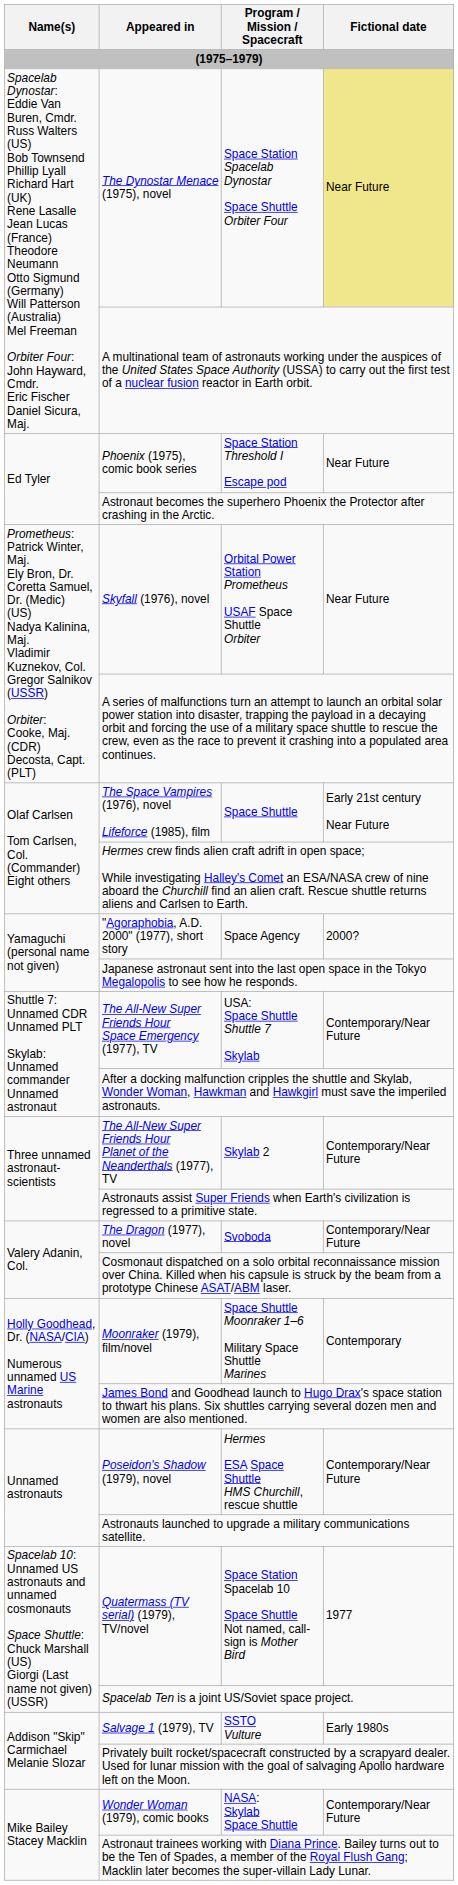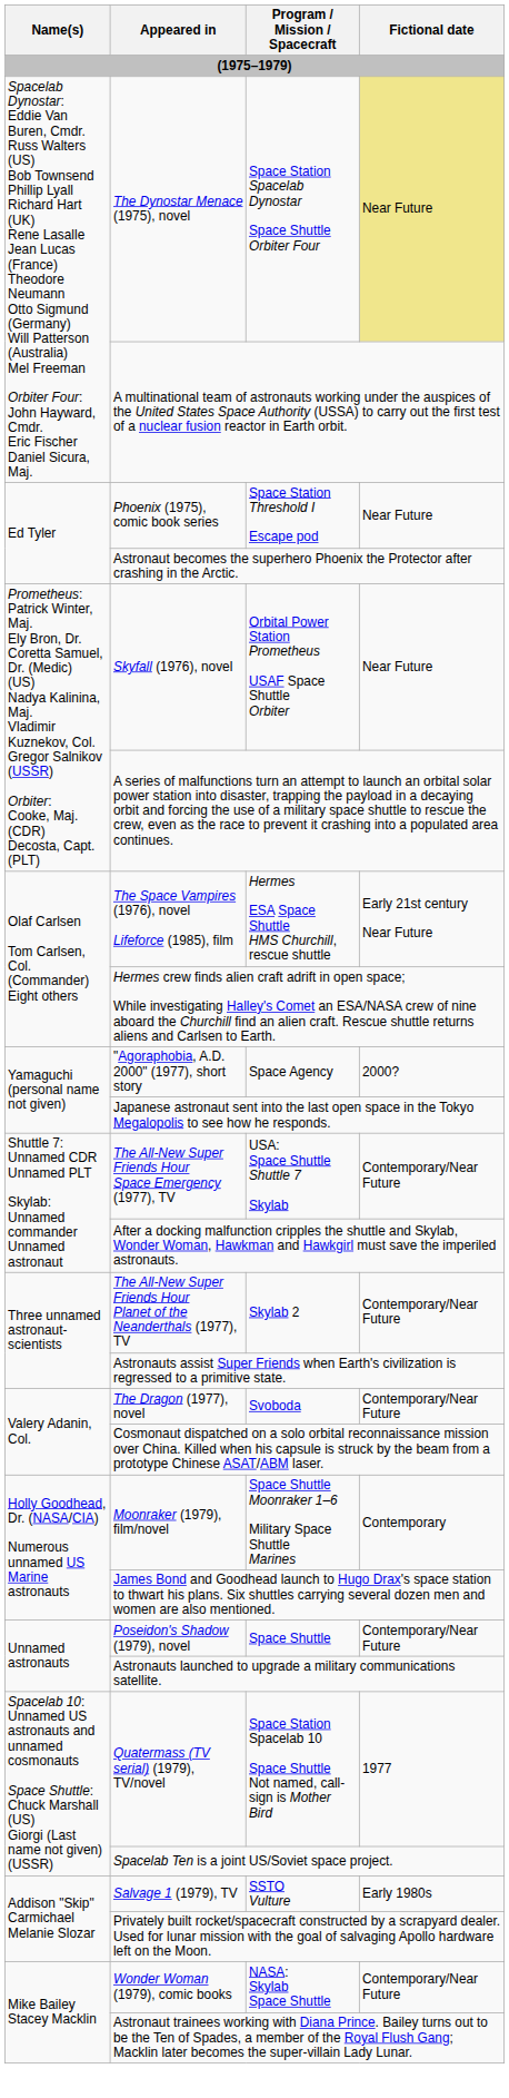 <table Class="wikitable">
 <tr>
 <th>Name(s)</th>
 <th>Appeared in</th>
 <th>Program / Mission / Spacecraft</th>
 <th>Fictional date</th>
 </tr>
 <tr>
 <td bgcolor="silver" colspan="7" align="center"><strong>(1975–1979)</strong></td>
 </tr>
 <tr>
 <td rowspan="2"><em>Spacelab Dynostar</em>:<br>Eddie Van Buren, Cmdr.<br>Russ Walters (US)<br>Bob Townsend<br>Phillip Lyall<br>Richard Hart (UK)<br>Rene Lasalle<br>Jean Lucas (France)<br>Theodore Neumann<br>Otto Sigmund (Germany)<br>Will Patterson (Australia)<br>Mel Freeman<br><br><em>Orbiter Four</em>:<br>John Hayward, Cmdr.<br>Eric Fischer<br>Daniel Sicura, Maj.</td>
 <td><em><a href='#'>The Dynostar Menace</a></em> (1975), novel</td>
 <td><a href='#'>Space Station</a><br><em>Spacelab Dynostar</em><br><br><a href='#'>Space Shuttle</a><br><em>Orbiter Four</em></td>
 <td style="background: khaki;">Near Future</td>
 </tr>
 <tr>
 <td colspan="3">A multinational team of astronauts working under the auspices of the <em>United States Space Authority</em> (USSA) to carry out the first test of a <a href='#'>nuclear fusion</a> reactor in Earth orbit.</td>
 </tr>
 <tr>
 <td rowspan="2">Ed Tyler</td>
 <td><em>Phoenix</em> (1975), comic book series</td>
 <td><a href='#'>Space Station</a><br><em>Threshold I</em><br><br><a href='#'>Escape pod</a></td>
 <td>Near Future</td>
 </tr>
 <tr>
 <td colspan="3">Astronaut becomes the superhero Phoenix the Protector after crashing in the Arctic.</td>
 </tr>
 <tr>
 <td rowspan="2"><em>Prometheus</em>:<br>Patrick Winter, Maj.<br>Ely Bron, Dr.<br>Coretta Samuel, Dr. (Medic)<br>(US)<br>Nadya Kalinina, Maj.<br>Vladimir Kuznekov, Col.<br>Gregor Salnikov (<a href='#'>USSR</a>)<br><br><em>Orbiter</em>:<br>Cooke, Maj. (CDR)<br>Decosta, Capt. (PLT)</td>
 <td><em><a href='#'>Skyfall</a></em> (1976), novel</td>
 <td><a href='#'>Orbital Power Station</a><br><em>Prometheus</em><br><br><a href='#'>USAF</a> Space Shuttle<br><em>Orbiter</em></td>
 <td>Near Future</td>
 </tr>
 <tr>
 <td colspan="3">A series of malfunctions turn an attempt to launch an orbital solar power station into disaster, trapping the payload in a decaying orbit and forcing the use of a military space shuttle to rescue the crew, even as the race to prevent it crashing into a populated area continues.</td>
 </tr>
 <tr>
 <td rowspan="2">Olaf Carlsen<br><br>Tom Carlsen, Col. (Commander)<br>Eight others</td>
 <td><em><a href='#'>The Space Vampires</a></em> (1976), novel<br><br><em><a href='#'>Lifeforce</a></em> (1985), film</td>
-<td><a href='#'>Space Shuttle</a></td>
+<td><em>Hermes</em><br><br><a href='#'>ESA</a> <a href='#'>Space Shuttle</a><br><em>HMS Churchill</em>, rescue shuttle</td>
 <td>Early 21st century<br><br>Near Future</td>
 </tr>
 <tr>
 <td colspan="3"><em>Hermes</em> crew finds alien craft adrift in open space;<br><br>While investigating <a href='#'>Halley's Comet</a> an ESA/NASA crew of nine aboard the <em>Churchill</em> find an alien craft. Rescue shuttle returns aliens and Carlsen to Earth.</td>
 </tr>
 <tr>
 <td rowspan="2">Yamaguchi (personal name not given)</td>
 <td>"<a href='#'>Agoraphobia</a>, A.D. 2000" (1977), short story</td>
 <td>Space Agency</td>
 <td>2000?</td>
 </tr>
 <tr>
 <td colspan="3">Japanese astronaut sent into the last open space in the Tokyo <a href='#'>Megalopolis</a> to see how he responds.</td>
 </tr>
 <tr>
 <td rowspan="2">Shuttle 7:<br>Unnamed CDR<br>Unnamed PLT<br><br>Skylab:<br>Unnamed commander<br>Unnamed astronaut</td>
 <td><em><a href='#'>The All-New Super Friends Hour</a></em><br><em><a href='#'>Space Emergency</a></em> (1977), TV</td>
 <td>USA:<br><a href='#'>Space Shuttle</a><br><em>Shuttle 7</em><br><br><a href='#'>Skylab</a></td>
 <td>Contemporary/Near Future</td>
 </tr>
 <tr>
 <td colspan="3">After a docking malfunction cripples the shuttle and Skylab, <a href='#'>Wonder Woman</a>, <a href='#'>Hawkman</a> and <a href='#'>Hawkgirl</a> must save the imperiled astronauts.</td>
 </tr>
 <tr>
 <td rowspan="2">Three unnamed astronaut-scientists</td>
 <td><em><a href='#'>The All-New Super Friends Hour</a></em><br><em><a href='#'>Planet of the Neanderthals</a></em> (1977), TV</td>
 <td><a href='#'>Skylab</a> 2</td>
 <td>Contemporary/Near Future</td>
 </tr>
 <tr>
 <td colspan="3">Astronauts assist <a href='#'>Super Friends</a> when Earth's civilization is regressed to a primitive state.</td>
 </tr>
 <tr>
 <td rowspan="2">Valery Adanin, Col.</td>
 <td><em><a href='#'>The Dragon</a></em> (1977), novel</td>
 <td><a href='#'>Svoboda</a></td>
 <td>Contemporary/Near Future</td>
 </tr>
 <tr>
 <td colspan="3">Cosmonaut dispatched on a solo orbital reconnaissance mission over China. Killed when his capsule is struck by the beam from a prototype Chinese <a href='#'>ASAT</a>/<a href='#'>ABM</a> laser.</td>
 </tr>
 <tr>
 <td rowspan="2"><a href='#'>Holly Goodhead</a>, Dr. (<a href='#'>NASA</a>/<a href='#'>CIA</a>)<br><br>Numerous unnamed <a href='#'>US Marine</a> astronauts</td>
 <td><em><a href='#'>Moonraker</a></em> (1979), film/novel</td>
 <td><a href='#'>Space Shuttle</a> <em>Moonraker 1–6</em><br><br>Military Space Shuttle<br><em>Marines</em></td>
 <td>Contemporary</td>
 </tr>
 <tr>
 <td colspan="3"><a href='#'>James Bond</a> and Goodhead launch to <a href='#'>Hugo Drax</a>'s space station to thwart his plans. Six shuttles carrying several dozen men and women are also mentioned.</td>
 </tr>
 <tr>
 <td rowspan="2">Unnamed astronauts</td>
 <td><em><a href='#'>Poseidon's Shadow</a></em> (1979), novel</td>
-<td><em>Hermes</em><br><br><a href='#'>ESA</a> <a href='#'>Space Shuttle</a><br><em>HMS Churchill</em>, rescue shuttle</td>
+<td><a href='#'>Space Shuttle</a></td>
 <td>Contemporary/Near Future</td>
 </tr>
 <tr>
 <td colspan="3">Astronauts launched to upgrade a military communications satellite.</td>
 </tr>
 <tr>
 <td rowspan="2"><em>Spacelab 10</em>:<br>Unnamed US astronauts and unnamed cosmonauts<br><br><em>Space Shuttle</em>:<br>Chuck Marshall (US)<br>Giorgi (Last name not given) (USSR)</td>
 <td><em><a href='#'>Quatermass (TV serial)</a></em> (1979), TV/novel</td>
 <td><a href='#'>Space Station</a><br>Spacelab 10<br><br><a href='#'>Space Shuttle</a><br>Not named, call-sign is <em>Mother Bird</em></td>
 <td>1977</td>
 </tr>
 <tr>
 <td colspan="3"><em>Spacelab Ten</em> is a joint US/Soviet space project.</td>
 </tr>
 <tr>
 <td rowspan="2">Addison "Skip" Carmichael<br>Melanie Slozar</td>
 <td><em><a href='#'>Salvage 1</a></em> (1979), TV</td>
 <td><a href='#'>SSTO</a><br><em>Vulture</em></td>
 <td>Early 1980s</td>
 </tr>
 <tr>
 <td colspan="3">Privately built rocket/spacecraft constructed by a scrapyard dealer. Used for lunar mission with the goal of salvaging Apollo hardware left on the Moon.</td>
 </tr>
 <tr>
 <td rowspan="2">Mike Bailey<br>Stacey Macklin</td>
 <td><em><a href='#'>Wonder Woman</a></em> (1979), comic books</td>
 <td><a href='#'>NASA</a>:<br><a href='#'>Skylab</a><br><a href='#'>Space Shuttle</a></td>
 <td>Contemporary/Near Future</td>
 </tr>
 <tr>
 <td colspan="3">Astronaut trainees working with <a href='#'>Diana Prince</a>. Bailey turns out to be the Ten of Spades, a member of the <a href='#'>Royal Flush Gang</a>; Macklin later becomes the super-villain Lady Lunar.</td>
 </tr>
 </table>
